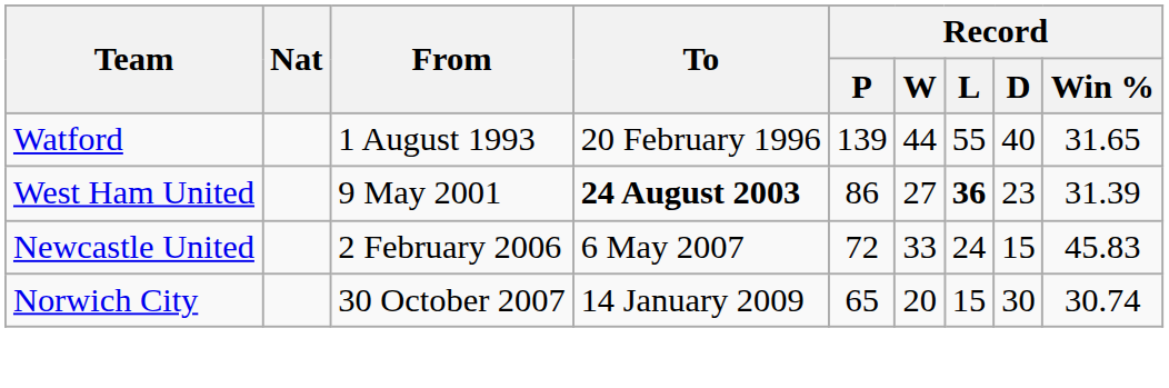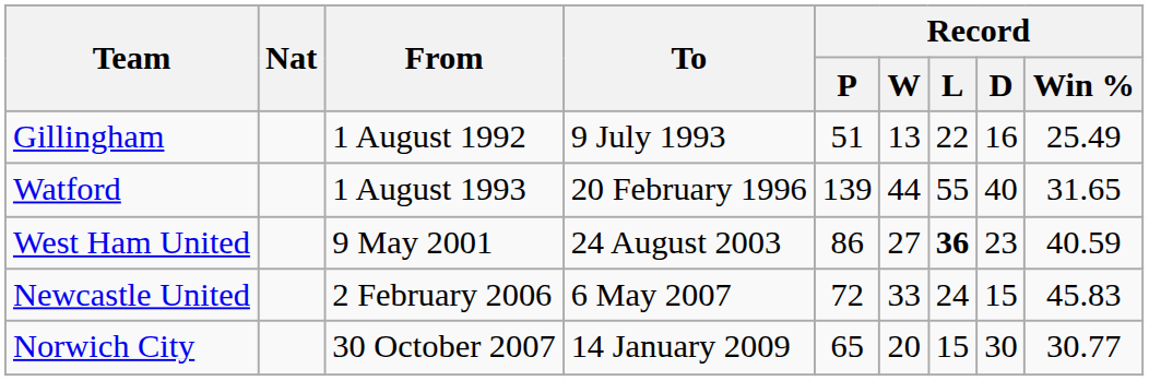 <table class="wikitable" style="text-align: center">
 <tr>
 <th rowspan="2">Team</th>
 <th rowspan="2">Nat</th>
 <th rowspan="2">From</th>
 <th rowspan="2">To</th>
 <th colspan="5">Record</th>
 </tr>
 <tr>
 <th>P</th>
 <th>W</th>
 <th>L</th>
 <th>D</th>
 <th>Win %</th>
 </tr>
 <tr>
+<td align=left><a href='#'>Gillingham</a></td>
+<td></td>
+<td align=left>1 August 1992</td>
+<td align=left>9 July 1993</td>
+<td>51</td>
+<td>13</td>
+<td>22</td>
+<td>16</td>
+<td>25.49</td>
+</tr>
+<tr>
 <td align=left><a href='#'>Watford</a></td>
 <td></td>
 <td align=left>1 August 1993</td>
 <td align=left>20 February 1996</td>
 <td>139</td>
 <td>44</td>
 <td>55</td>
 <td>40</td>
 <td>31.65</td>
 </tr>
 <tr>
 <td align=left><a href='#'>West Ham United</a></td>
 <td></td>
 <td align=left>9 May 2001</td>
-<td align=left><strong>24 August 2003</strong></td>
+<td align=left>24 August 2003</td>
 <td>86</td>
 <td>27</td>
 <td><strong>36</strong></td>
 <td>23</td>
-<td>31.39</td>
+<td>40.59</td>
 </tr>
 <tr>
 <td align=left><a href='#'>Newcastle United</a></td>
 <td></td>
 <td align=left>2 February 2006</td>
 <td align=left>6 May 2007</td>
 <td>72</td>
 <td>33</td>
 <td>24</td>
 <td>15</td>
 <td>45.83</td>
 </tr>
 <tr>
 <td align=left><a href='#'>Norwich City</a></td>
 <td></td>
 <td align=left>30 October 2007</td>
 <td align=left>14 January 2009</td>
 <td>65</td>
 <td>20</td>
 <td>15</td>
 <td>30</td>
-<td>30.74</td>
+<td>30.77</td>
 </tr>
 </table>
